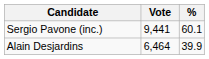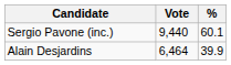 <table class="wikitable">
 <tr>
 <th bgcolor="#DDDDFF" width="200px">Candidate</th>
 <th bgcolor="#DDDDFF" width="50px">Vote</th>
 <th bgcolor="#DDDDFF" width="30px">%</th>
 </tr>
 <tr>
 <td>Sergio Pavone (inc.)</td>
-<td>9,441</td>
+<td>9,440</td>
 <td>60.1</td>
 </tr>
 <tr>
 <td>Alain Desjardins</td>
 <td>6,464</td>
 <td>39.9</td>
 </tr>
 </table>
